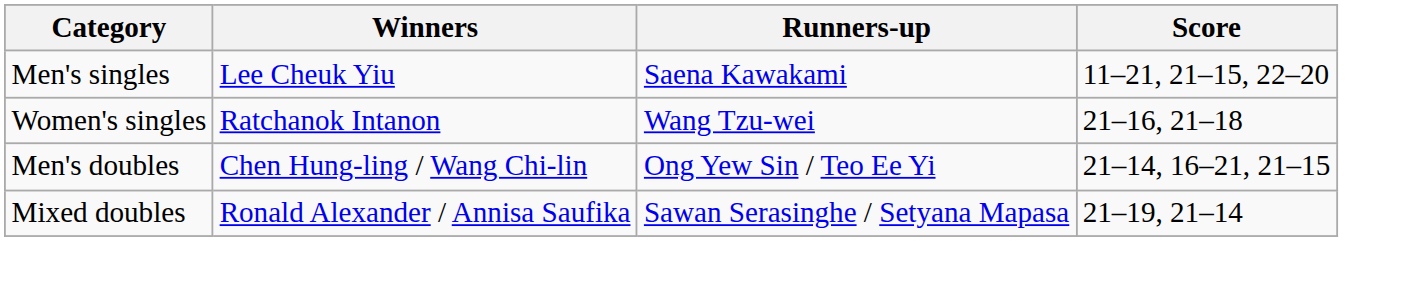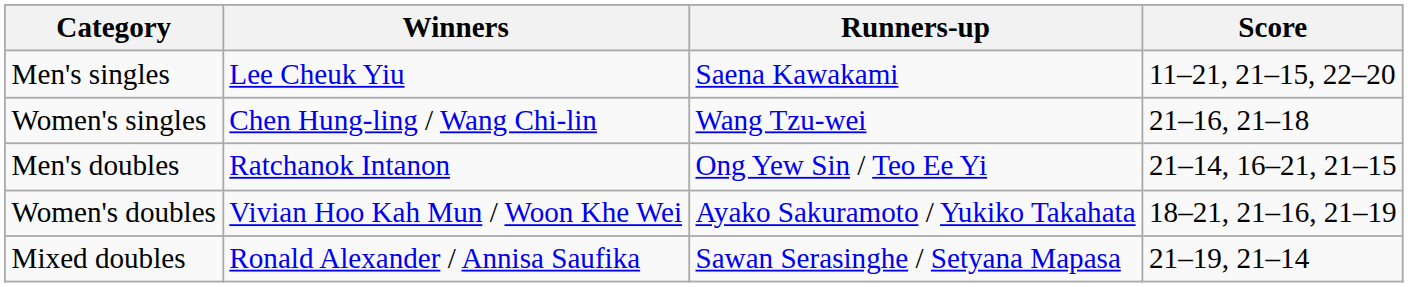 <table class=wikitable style="white-space:nowrap;">
 <tr>
 <th>Category</th>
 <th>Winners</th>
 <th>Runners-up</th>
 <th>Score</th>
 </tr>
 <tr>
 <td>Men's singles</td>
 <td> <a href='#'>Lee Cheuk Yiu</a></td>
 <td> <a href='#'>Saena Kawakami</a></td>
 <td>11–21, 21–15, 22–20</td>
 </tr>
 <tr>
 <td>Women's singles</td>
-<td> <a href='#'>Ratchanok Intanon</a></td>
+<td> <a href='#'>Chen Hung-ling</a> / <a href='#'>Wang Chi-lin</a></td>
 <td> <a href='#'>Wang Tzu-wei</a></td>
 <td>21–16, 21–18</td>
 </tr>
 <tr>
 <td>Men's doubles</td>
-<td> <a href='#'>Chen Hung-ling</a> / <a href='#'>Wang Chi-lin</a></td>
+<td> <a href='#'>Ratchanok Intanon</a></td>
 <td> <a href='#'>Ong Yew Sin</a> / <a href='#'>Teo Ee Yi</a></td>
 <td>21–14, 16–21, 21–15</td>
+</tr>
+<tr>
+<td>Women's doubles</td>
+<td> <a href='#'>Vivian Hoo Kah Mun</a> / <a href='#'>Woon Khe Wei</a></td>
+<td> <a href='#'>Ayako Sakuramoto</a> / <a href='#'>Yukiko Takahata</a></td>
+<td>18–21, 21–16, 21–19</td>
 </tr>
 <tr>
 <td>Mixed doubles</td>
 <td> <a href='#'>Ronald Alexander</a> / <a href='#'>Annisa Saufika</a></td>
 <td> <a href='#'>Sawan Serasinghe</a> / <a href='#'>Setyana Mapasa</a></td>
 <td>21–19, 21–14</td>
 </tr>
 </table>
